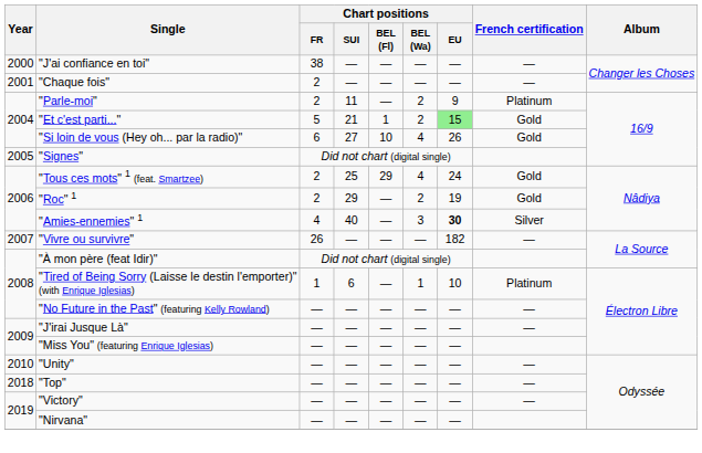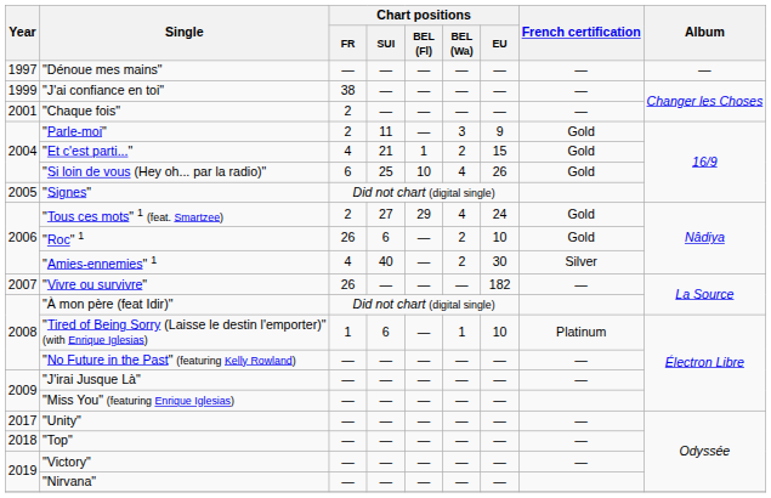 <table class="wikitable">
 <tr>
 <th rowspan="2">Year</th>
 <th rowspan="2">Single</th>
 <th colspan="5">Chart positions</th>
 <th rowspan="2"><a href='#'>French certification</a><br></th>
 <th rowspan="2">Album</th>
 </tr>
 <tr>
 <th width="40"><small>FR</small></th>
 <th width="40"><small>SUI</small></th>
 <th width="40"><small>BEL (Fl)</small></th>
 <th width="40"><small>BEL (Wa)</small></th>
 <th width="40"><small>EU</small></th>
 </tr>
 <tr>
-<td>2000</td>
+<td>1997</td>
+<td>"Dénoue mes mains"</td>
+<td align="center">—</td>
+<td align="center">—</td>
+<td align="center">—</td>
+<td align="center">—</td>
+<td align="center">—</td>
+<td align="center">—</td>
+<td align="center" rowspan="1">—</td>
+</tr>
+<tr>
+<td>1999</td>
 <td>"J'ai confiance en toi"</td>
 <td align="center">38</td>
 <td align="center">—</td>
 <td align="center">—</td>
 <td align="center">—</td>
 <td align="center">—</td>
 <td align="center">—</td>
 <td align="center" rowspan="2"><em><a href='#'>Changer les Choses</a></em></td>
 </tr>
 <tr>
 <td>2001</td>
 <td>"Chaque fois"</td>
 <td align="center">2</td>
 <td align="center">—</td>
 <td align="center">—</td>
 <td align="center">—</td>
 <td align="center">—</td>
 <td align="center">—</td>
 </tr>
 <tr>
 <td rowspan="3">2004</td>
 <td>"<a href='#'>Parle-moi</a>"</td>
 <td align="center">2</td>
 <td align="center">11</td>
 <td align="center">—</td>
-<td align="center">2</td>
+<td align="center">3</td>
 <td align="center">9</td>
-<td align="center">Platinum</td>
+<td align="center">Gold</td>
 <td align="center" rowspan="4"><em><a href='#'>16/9</a></em></td>
 </tr>
 <tr>
 <td>"<a href='#'>Et c'est parti...</a>"</td>
-<td align="center">5</td>
+<td align="center">4</td>
 <td align="center">21</td>
 <td align="center">1</td>
 <td align="center">2</td>
-<td align="center" style="background: lightgreen;">15</td>
+<td align="center">15</td>
 <td align="center">Gold</td>
 </tr>
 <tr>
 <td>"<a href='#'>Si loin de vous</a> (Hey oh... par la radio)"</td>
 <td align="center">6</td>
-<td align="center">27</td>
+<td align="center">25</td>
 <td align="center">10</td>
 <td align="center">4</td>
 <td align="center">26</td>
 <td align="center">Gold</td>
 </tr>
 <tr>
 <td>2005</td>
 <td>"<a href='#'>Signes</a>"</td>
 <td align="center" colspan="5"><em>Did not chart</em> <small>(digital single)</small></td>
 <td align="center"></td>
 </tr>
 <tr>
 <td rowspan="3">2006</td>
 <td>"<a href='#'>Tous ces mots</a>" <sup>1</sup> <small>(feat. <a href='#'>Smartzee</a>)</small></td>
 <td align="center">2</td>
-<td align="center">25</td>
+<td align="center">27</td>
 <td align="center">29</td>
 <td align="center">4</td>
 <td align="center">24</td>
 <td align="center">Gold</td>
 <td align="center" rowspan="3"><em><a href='#'>Nâdiya</a></em></td>
 </tr>
 <tr>
 <td>"<a href='#'>Roc</a>" <sup>1</sup></td>
-<td align="center">2</td>
-<td align="center">29</td>
+<td align="center">26</td>
+<td align="center">6</td>
 <td align="center">—</td>
 <td align="center">2</td>
-<td align="center">19</td>
+<td align="center">10</td>
 <td align="center">Gold</td>
 </tr>
 <tr>
 <td>"<a href='#'>Amies-ennemies</a>" <sup>1</sup></td>
 <td align="center">4</td>
 <td align="center">40</td>
 <td align="center">—</td>
-<td align="center">3</td>
-<td align="center"><strong>30</strong></td>
+<td align="center">2</td>
+<td align="center">30</td>
 <td align="center">Silver</td>
 </tr>
 <tr>
 <td rowspan="1">2007</td>
 <td>"<a href='#'>Vivre ou survivre</a>"</td>
 <td align="center">26</td>
 <td align="center">—</td>
 <td align="center">—</td>
 <td align="center">—</td>
 <td align="center">182</td>
 <td align="center">—</td>
 <td align="center" rowspan="2"><em><a href='#'>La Source</a></em></td>
 </tr>
 <tr>
 <td rowspan="3">2008</td>
 <td>"À mon père (feat Idir)"</td>
 <td align="center" colspan="5"><em>Did not chart</em> <small>(digital single)</small></td>
 <td align="center"></td>
 </tr>
 <tr>
 <td>"<a href='#'>Tired of Being Sorry</a> (Laisse le destin l'emporter)" <br> <small>(with <a href='#'>Enrique Iglesias</a>)</small></td>
 <td align="center">1</td>
 <td align="center">6</td>
 <td align="center">—</td>
 <td align="center">1</td>
 <td align="center">10</td>
 <td align="center">Platinum</td>
 <td align="center" rowspan="4"><em><a href='#'>Électron Libre</a></em></td>
 </tr>
 <tr>
 <td>"<a href='#'>No Future in the Past</a>" <small>(featuring <a href='#'>Kelly Rowland</a>)</small></td>
 <td align="center">—</td>
 <td align="center">—</td>
 <td align="center">—</td>
 <td align="center">—</td>
 <td align="center">—</td>
 <td align="center">—</td>
 </tr>
 <tr>
 <td rowspan="2">2009</td>
 <td>"J'irai Jusque Là"</td>
 <td align="center">—</td>
 <td align="center">—</td>
 <td align="center">—</td>
 <td align="center">—</td>
 <td align="center">—</td>
 <td align="center">—</td>
 </tr>
 <tr>
 <td>"Miss You" <small>(featuring <a href='#'>Enrique Iglesias</a>)</small></td>
 <td align="center">—</td>
 <td align="center">—</td>
 <td align="center">—</td>
 <td align="center">—</td>
 <td align="center">—</td>
 <td align="center"></td>
 </tr>
 <tr>
-<td rowspan="1">2010</td>
+<td rowspan="1">2017</td>
 <td>"Unity"</td>
 <td align="center">—</td>
 <td align="center">—</td>
 <td align="center">—</td>
 <td align="center">—</td>
 <td align="center">—</td>
 <td align="center">—</td>
 <td align="center" rowspan="4"><em>Odyssée</em></td>
 </tr>
 <tr>
 <td rowspan="1">2018</td>
 <td>"Top"</td>
 <td align="center">—</td>
 <td align="center">—</td>
 <td align="center">—</td>
 <td align="center">—</td>
 <td align="center">—</td>
 <td align="center">—</td>
 </tr>
 <tr>
 <td rowspan="2">2019</td>
 <td>"Victory"</td>
 <td align="center">—</td>
 <td align="center">—</td>
 <td align="center">—</td>
 <td align="center">—</td>
 <td align="center">—</td>
 <td align="center">—</td>
 </tr>
 <tr>
 <td>"Nirvana"</td>
 <td align="center">—</td>
 <td align="center">—</td>
 <td align="center">—</td>
 <td align="center">—</td>
 <td align="center">—</td>
 <td align="center"></td>
 </tr>
 <tr>
 </tr>
 </table>
